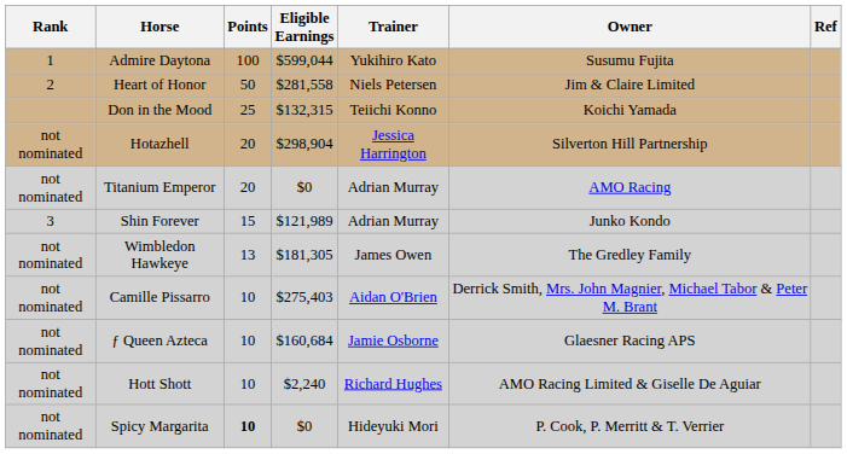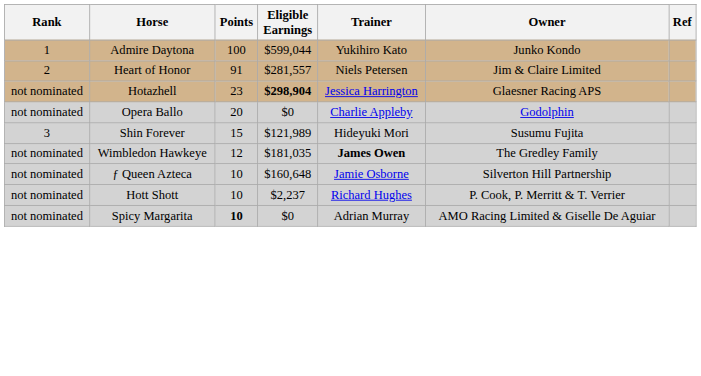 <table class="wikitable" style="text-align:center; width:90%; font-size:90%">
 <tr>
 <th>Rank</th>
 <th>Horse</th>
 <th>Points</th>
 <th>Eligible<br>Earnings</th>
 <th>Trainer</th>
 <th>Owner</th>
 <th>Ref</th>
 </tr>
 <tr style="background:tan">
 <td>1</td>
 <td>Admire Daytona</td>
 <td>100</td>
 <td>$599,044</td>
 <td>Yukihiro Kato</td>
-<td>Susumu Fujita</td>
+<td>Junko Kondo</td>
 <td></td>
 </tr>
 <tr style="background:tan">
 <td>2</td>
 <td>Heart of Honor</td>
-<td>50</td>
-<td>$281,558</td>
+<td>91</td>
+<td>$281,557</td>
 <td>Niels Petersen</td>
 <td>Jim & Claire Limited</td>
 <td></td>
 </tr>
 <tr style="background:tan">
-<td></td>
-<td>Don in the Mood</td>
-<td>25</td>
-<td>$132,315</td>
-<td>Teiichi Konno</td>
-<td>Koichi Yamada</td>
-<td></td>
-</tr>
-<tr style="background:tan">
 <td>not nominated </td>
 <td>Hotazhell</td>
-<td>20</td>
-<td>$298,904</td>
+<td>23</td>
+<td><strong>$298,904</strong></td>
 <td><a href='#'>Jessica Harrington</a></td>
-<td>Silverton Hill Partnership</td>
+<td>Glaesner Racing APS</td>
 <td></td>
 </tr>
 <tr style="background:lightgray">
 <td>not nominated </td>
-<td>Titanium Emperor</td>
+<td>Opera Ballo</td>
 <td>20</td>
 <td>$0</td>
-<td>Adrian Murray</td>
-<td><a href='#'>AMO Racing</a></td>
+<td><a href='#'>Charlie Appleby</a></td>
+<td><a href='#'>Godolphin</a></td>
 <td></td>
 </tr>
 <tr style="background:lightgray">
 <td>3</td>
 <td>Shin Forever</td>
 <td>15</td>
 <td>$121,989</td>
-<td>Adrian Murray</td>
-<td>Junko Kondo</td>
+<td>Hideyuki Mori</td>
+<td>Susumu Fujita</td>
 <td></td>
 </tr>
 <tr style="background:lightgray">
 <td>not nominated </td>
 <td>Wimbledon Hawkeye</td>
-<td>13</td>
-<td>$181,305</td>
-<td>James Owen</td>
+<td>12</td>
+<td>$181,035</td>
+<td><strong>James Owen</strong></td>
 <td>The Gredley Family</td>
-<td></td>
-</tr>
-<tr style="background:lightgray">
-<td>not nominated </td>
-<td>Camille Pissarro</td>
-<td>10</td>
-<td>$275,403</td>
-<td><a href='#'>Aidan O'Brien</a></td>
-<td>Derrick Smith, <a href='#'>Mrs. John Magnier</a>, <a href='#'>Michael Tabor</a> & <a href='#'>Peter M. Brant</a></td>
 <td></td>
 </tr>
 <tr style="background:lightgray">
 <td>not nominated </td>
 <td>ƒ Queen Azteca</td>
 <td>10</td>
-<td>$160,684</td>
+<td>$160,648</td>
 <td><a href='#'>Jamie Osborne</a></td>
-<td>Glaesner Racing APS</td>
+<td>Silverton Hill Partnership</td>
 <td></td>
 </tr>
 <tr style="background:lightgray">
 <td>not nominated </td>
 <td>Hott Shott</td>
 <td>10</td>
-<td>$2,240</td>
+<td>$2,237</td>
 <td><a href='#'>Richard Hughes</a></td>
-<td>AMO Racing Limited & Giselle De Aguiar</td>
+<td>P. Cook, P. Merritt & T. Verrier</td>
 <td></td>
 </tr>
 <tr style="background:lightgray">
 <td>not nominated </td>
 <td>Spicy Margarita</td>
 <td><strong>10</strong></td>
 <td>$0</td>
-<td>Hideyuki Mori</td>
-<td>P. Cook, P. Merritt & T. Verrier</td>
+<td>Adrian Murray</td>
+<td>AMO Racing Limited & Giselle De Aguiar</td>
 <td> </td>
 </tr>
 </table>
